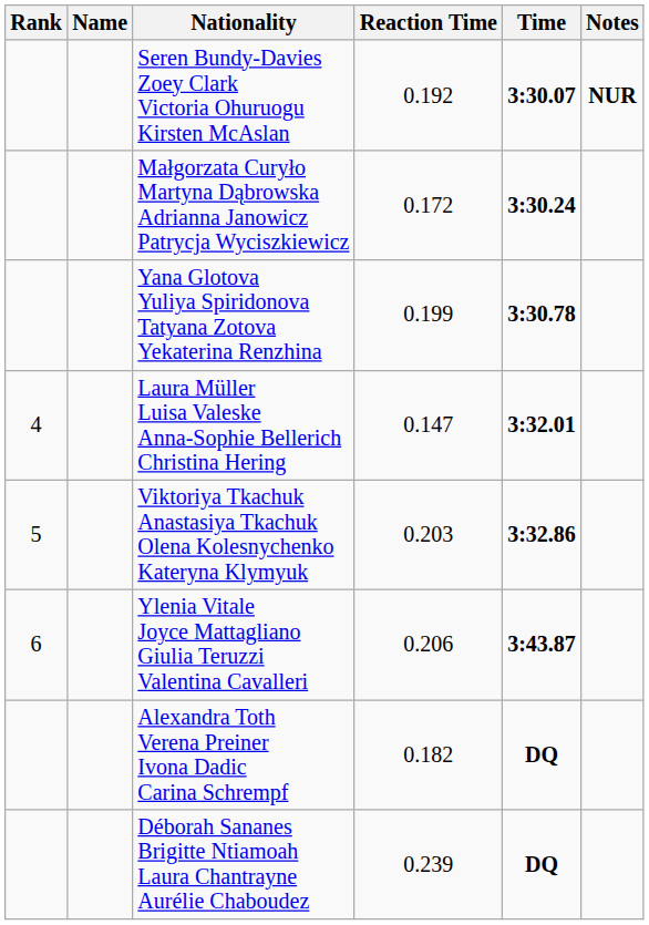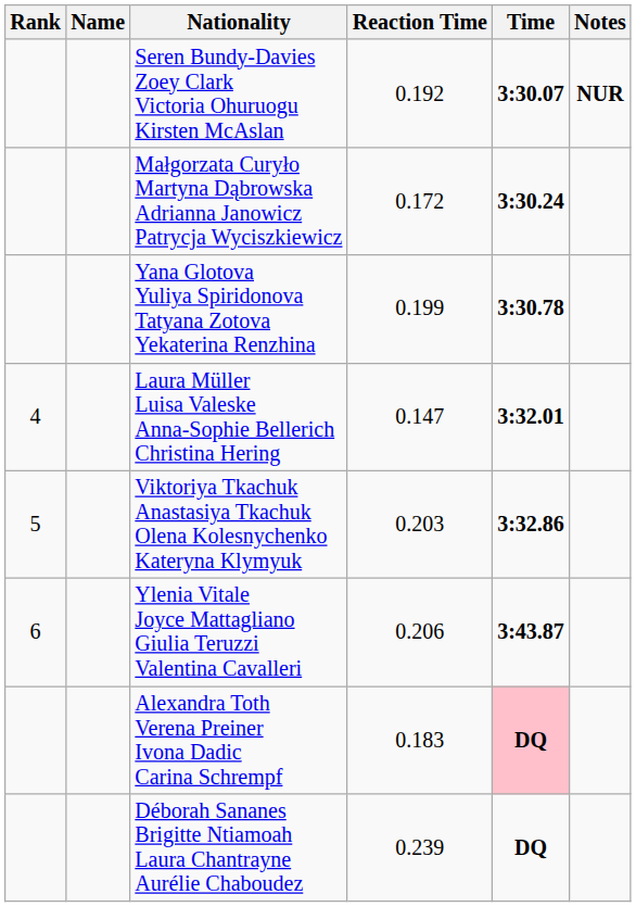 <table class="wikitable sortable" style="text-align:center">
 <tr>
 <th>Rank</th>
 <th>Name</th>
 <th>Nationality</th>
 <th>Reaction Time</th>
 <th>Time</th>
 <th>Notes</th>
 </tr>
 <tr>
 <td></td>
 <td align=left></td>
 <td align=left><a href='#'>Seren Bundy-Davies</a><br><a href='#'>Zoey Clark</a><br><a href='#'>Victoria Ohuruogu</a><br><a href='#'>Kirsten McAslan</a><br></td>
 <td>0.192</td>
 <td><strong>3:30.07</strong></td>
 <td><strong>NUR</strong></td>
 </tr>
 <tr>
 <td></td>
 <td align=left></td>
 <td align=left><a href='#'>Małgorzata Curyło</a><br><a href='#'>Martyna Dąbrowska</a><br><a href='#'>Adrianna Janowicz</a><br><a href='#'>Patrycja Wyciszkiewicz</a><br></td>
 <td>0.172</td>
 <td><strong>3:30.24</strong></td>
 <td></td>
 </tr>
 <tr>
 <td></td>
 <td align=left></td>
 <td align=left><a href='#'>Yana Glotova</a><br><a href='#'>Yuliya Spiridonova</a><br><a href='#'>Tatyana Zotova</a><br><a href='#'>Yekaterina Renzhina</a><br></td>
 <td>0.199</td>
 <td><strong>3:30.78</strong></td>
 <td></td>
 </tr>
 <tr>
 <td>4</td>
 <td align=left></td>
 <td align=left><a href='#'>Laura Müller</a><br><a href='#'>Luisa Valeske</a><br><a href='#'>Anna-Sophie Bellerich</a><br><a href='#'>Christina Hering</a><br></td>
 <td>0.147</td>
 <td><strong>3:32.01</strong></td>
 <td></td>
 </tr>
 <tr>
 <td>5</td>
 <td align=left></td>
 <td align=left><a href='#'>Viktoriya Tkachuk</a><br><a href='#'>Anastasiya Tkachuk</a><br><a href='#'>Olena Kolesnychenko</a><br><a href='#'>Kateryna Klymyuk</a><br></td>
 <td>0.203</td>
 <td><strong>3:32.86</strong></td>
 <td></td>
 </tr>
 <tr>
 <td>6</td>
 <td align=left></td>
 <td align=left><a href='#'>Ylenia Vitale</a><br><a href='#'>Joyce Mattagliano</a><br><a href='#'>Giulia Teruzzi</a><br><a href='#'>Valentina Cavalleri</a><br></td>
 <td>0.206</td>
 <td><strong>3:43.87</strong></td>
 <td></td>
 </tr>
 <tr>
 <td></td>
 <td align=left></td>
 <td align=left><a href='#'>Alexandra Toth</a><br><a href='#'>Verena Preiner</a><br><a href='#'>Ivona Dadic</a><br><a href='#'>Carina Schrempf</a><br></td>
-<td>0.182</td>
-<td><strong>DQ</strong></td>
+<td>0.183</td>
+<td style="background: pink;"><strong>DQ</strong></td>
 <td></td>
 </tr>
 <tr>
 <td></td>
 <td align=left></td>
 <td align=left><a href='#'>Déborah Sananes</a><br><a href='#'>Brigitte Ntiamoah</a><br><a href='#'>Laura Chantrayne</a><br><a href='#'>Aurélie Chaboudez</a><br></td>
 <td>0.239</td>
 <td><strong>DQ</strong></td>
 <td></td>
 </tr>
 </table>
